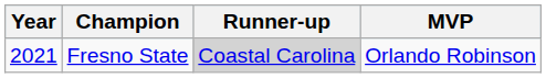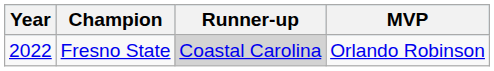 <table class="wikitable sortable">
 <tr style="background: lightblue;">
 <th>Year</th>
 <th>Champion</th>
 <th>Runner-up</th>
 <th>MVP</th>
 </tr>
 <tr>
-<td><a href='#'>2021</a></td>
+<td><a href='#'>2022</a></td>
 <td><a href='#'>Fresno State</a></td>
 <td style="background: lightgrey;"><a href='#'>Coastal Carolina</a></td>
 <td><a href='#'>Orlando Robinson</a></td>
 </tr>
 </table>
